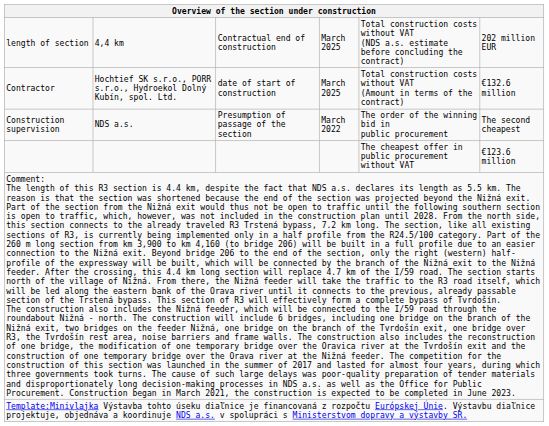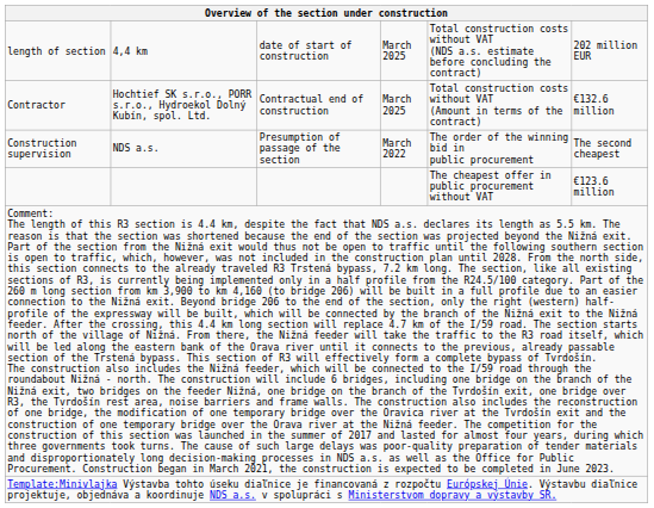 <table class="wikitable">
 <tr>
 <th colspan="6">Overview of the section under construction</th>
 </tr>
 <tr>
 <td>length of section</td>
 <td>4,4 km</td>
-<td>Contractual end of construction</td>
+<td>date of start of construction</td>
 <td>March 2025</td>
 <td>Total construction costs without VAT<br>(NDS a.s. estimate before concluding the contract)</td>
 <td>202 million EUR</td>
 </tr>
 <tr>
 <td>Contractor</td>
 <td>Hochtief SK s.r.o., PORR s.r.o., Hydroekol Dolný Kubín, spol. Ltd.</td>
-<td>date of start of construction</td>
+<td>Contractual end of construction</td>
 <td>March 2025</td>
 <td>Total construction costs without VAT<br>(Amount in terms of the contract)</td>
 <td>€132.6 million</td>
 </tr>
 <tr>
 <td>Construction supervision</td>
 <td>NDS a.s.</td>
 <td>Presumption of passage of the section</td>
 <td>March 2022</td>
 <td>The order of the winning bid in<br>public procurement</td>
 <td>The second cheapest</td>
 </tr>
 <tr>
 <td></td>
 <td></td>
 <td></td>
 <td></td>
 <td>The cheapest offer in public procurement without VAT</td>
 <td>€123.6 million</td>
 </tr>
 <tr>
 <td colspan="6">Comment:<br>The length of this R3 section is 4.4 km, despite the fact that NDS a.s. declares its length as 5.5 km. The reason is that the section was shortened because the end of the section was projected beyond the Nižná exit. Part of the section from the Nižná exit would thus not be open to traffic until the following southern section is open to traffic, which, however, was not included in the construction plan until 2028. From the north side, this section connects to the already traveled R3 Trstená bypass, 7.2 km long. The section, like all existing sections of R3, is currently being implemented only in a half profile from the R24.5/100 category. Part of the 260 m long section from km 3,900 to km 4,160 (to bridge 206) will be built in a full profile due to an easier connection to the Nižná exit. Beyond bridge 206 to the end of the section, only the right (western) half-profile of the expressway will be built, which will be connected by the branch of the Nižná exit to the Nižná feeder. After the crossing, this 4.4 km long section will replace 4.7 km of the I/59 road. The section starts north of the village of Nižná. From there, the Nižná feeder will take the traffic to the R3 road itself, which will be led along the eastern bank of the Orava river until it connects to the previous, already passable section of the Trstená bypass. This section of R3 will effectively form a complete bypass of Tvrdošín.<br>The construction also includes the Nižná feeder, which will be connected to the I/59 road through the roundabout Nižná - north. The construction will include 6 bridges, including one bridge on the branch of the Nižná exit, two bridges on the feeder Nižná, one bridge on the branch of the Tvrdošín exit, one bridge over R3, the Tvrdošín rest area, noise barriers and frame walls. The construction also includes the reconstruction of one bridge, the modification of one temporary bridge over the Oravica river at the Tvrdošín exit and the construction of one temporary bridge over the Orava river at the Nižná feeder. The competition for the construction of this section was launched in the summer of 2017 and lasted for almost four years, during which three governments took turns. The cause of such large delays was poor-quality preparation of tender materials and disproportionately long decision-making processes in NDS a.s. as well as the Office for Public Procurement. Construction began in March 2021, the construction is expected to be completed in June 2023.</td>
 </tr>
 <tr>
 <td colspan="6"><a href='#'>Template:Minivlajka</a> Výstavba tohto úseku diaľnice je financovaná z rozpočtu <a href='#'>Európskej Únie</a>. Výstavbu diaľnice projektuje, objednáva a koordinuje <a href='#'>NDS a.s.</a> v spolupráci s <a href='#'>Ministerstvom dopravy a výstavby SR.</a></td>
 </tr>
 </table>
